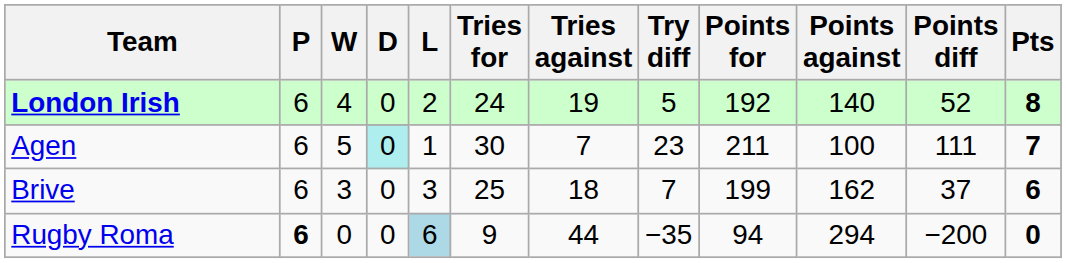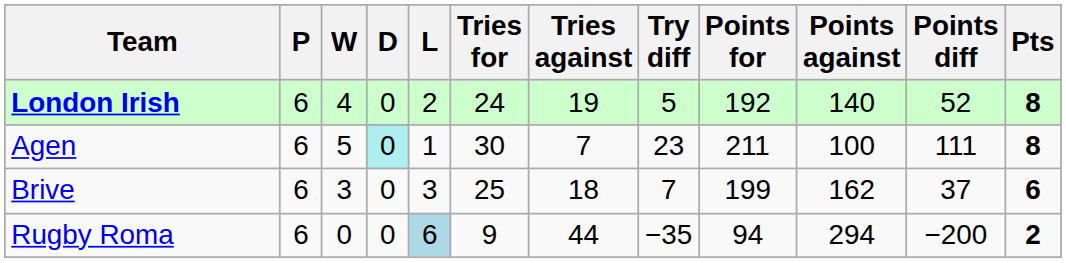 <table class="wikitable" style="text-align: center;">
 <tr>
 <th width="200">Team</th>
 <th width="20">P</th>
 <th width="20">W</th>
 <th width="20">D</th>
 <th width="20">L</th>
 <th width="20">Tries for</th>
 <th width="20">Tries against</th>
 <th width="20">Try diff</th>
 <th width="20">Points for</th>
 <th width="20">Points against</th>
 <th width="25">Points diff</th>
 <th width="20">Pts</th>
 </tr>
 <tr bgcolor="#ccffcc">
 <td align="left"> <strong><a href='#'>London Irish</a></strong></td>
 <td>6</td>
 <td>4</td>
 <td>0</td>
 <td>2</td>
 <td>24</td>
 <td>19</td>
 <td>5</td>
 <td>192</td>
 <td>140</td>
 <td>52</td>
 <td><strong>8</strong></td>
 </tr>
 <tr>
 <td align="left"> <a href='#'>Agen</a></td>
 <td>6</td>
 <td>5</td>
 <td style="background: paleturquoise;">0</td>
 <td>1</td>
 <td>30</td>
 <td>7</td>
 <td>23</td>
 <td>211</td>
 <td>100</td>
 <td>111</td>
-<td><strong>7</strong></td>
+<td><strong>8</strong></td>
 </tr>
 <tr>
 <td align="left"> <a href='#'>Brive</a></td>
 <td>6</td>
 <td>3</td>
 <td>0</td>
 <td>3</td>
 <td>25</td>
 <td>18</td>
 <td>7</td>
 <td>199</td>
 <td>162</td>
 <td>37</td>
 <td><strong>6</strong></td>
 </tr>
 <tr>
 <td align="left"> <a href='#'>Rugby Roma</a></td>
-<td><strong>6</strong></td>
+<td>6</td>
 <td>0</td>
 <td>0</td>
 <td style="background: lightblue;">6</td>
 <td>9</td>
 <td>44</td>
 <td>−35</td>
 <td>94</td>
 <td>294</td>
 <td>−200</td>
-<td><strong>0</strong></td>
+<td><strong>2</strong></td>
 </tr>
 </table>
